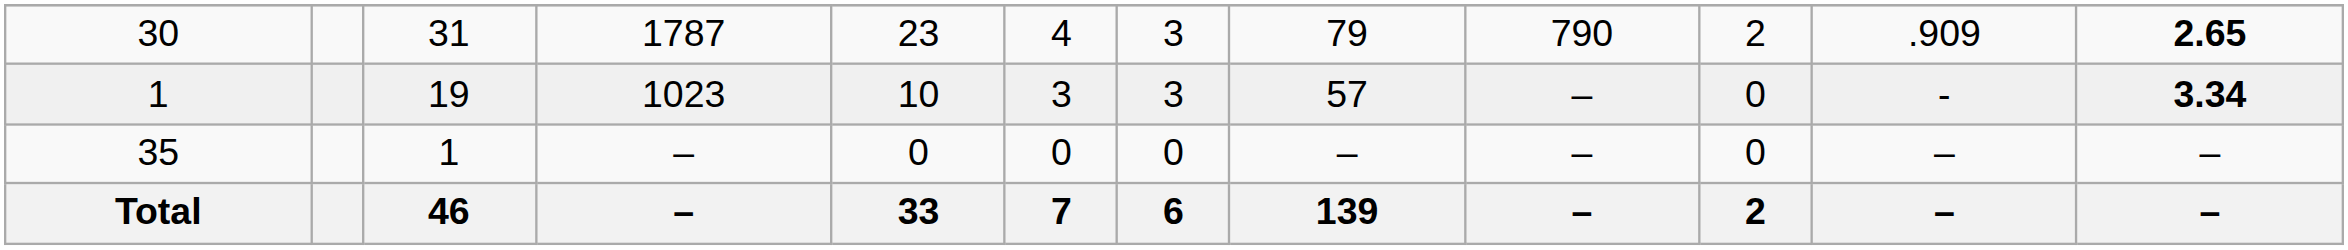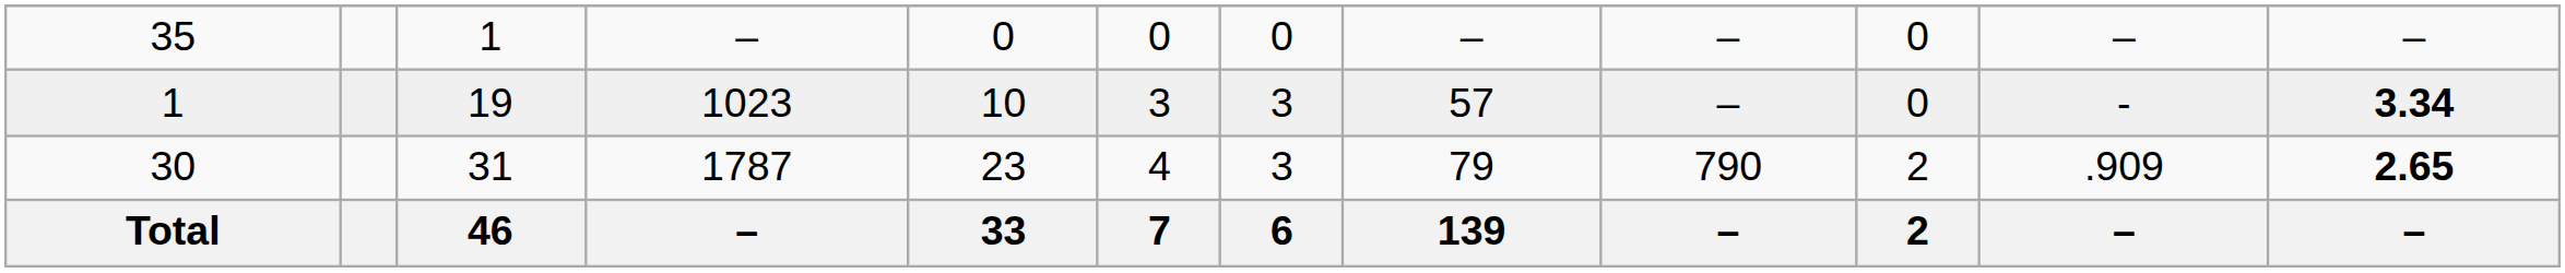 <table class="wikitable sortable" width ="1000">
 <tr align="center">
 </tr>
 <tr align="center">
-<td>30</td>
+<td>35</td>
 <td></td>
-<td>31</td>
-<td>1787</td>
-<td>23</td>
-<td>4</td>
-<td>3</td>
-<td>79</td>
-<td>790</td>
-<td>2</td>
-<td>.909</td>
-<td><strong>2.65</strong></td>
+<td>1</td>
+<td>–</td>
+<td>0</td>
+<td>0</td>
+<td>0</td>
+<td>–</td>
+<td>–</td>
+<td>0</td>
+<td>–</td>
+<td>–</td>
 </tr>
 <tr align="center" bgcolor="#f0f0f0">
 <td>1</td>
 <td></td>
 <td>19</td>
 <td>1023</td>
 <td>10</td>
 <td>3</td>
 <td>3</td>
 <td>57</td>
 <td>–</td>
 <td>0</td>
 <td>-</td>
 <td><strong>3.34</strong></td>
 </tr>
 <tr align="center">
-<td>35</td>
+<td>30</td>
 <td></td>
-<td>1</td>
-<td>–</td>
-<td>0</td>
-<td>0</td>
-<td>0</td>
-<td>–</td>
-<td>–</td>
-<td>0</td>
-<td>–</td>
-<td>–</td>
+<td>31</td>
+<td>1787</td>
+<td>23</td>
+<td>4</td>
+<td>3</td>
+<td>79</td>
+<td>790</td>
+<td>2</td>
+<td>.909</td>
+<td><strong>2.65</strong></td>
 </tr>
 <tr>
 <th>Total</th>
 <th></th>
 <th>46</th>
 <th>–</th>
 <th>33</th>
 <th>7</th>
 <th>6</th>
 <th>139</th>
 <th>–</th>
 <th>2</th>
 <th>–</th>
 <th>–</th>
 </tr>
 </table>
